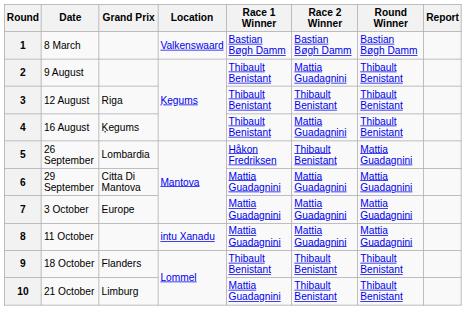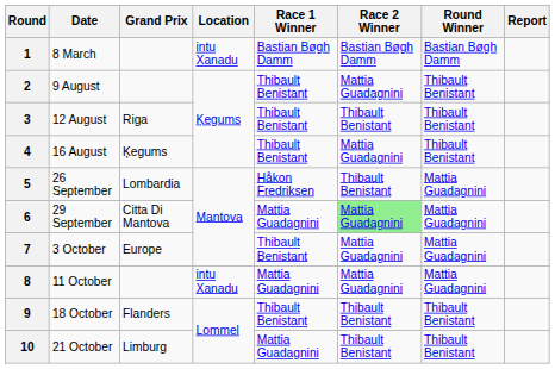 <table class="wikitable" style="font-size: 85%;">
 <tr>
 <th scope="col">Round</th>
 <th scope="col">Date</th>
 <th scope="col">Grand Prix</th>
 <th scope="col">Location</th>
 <th scope="col">Race 1 Winner</th>
 <th scope="col">Race 2 Winner</th>
 <th scope="col">Round Winner</th>
 <th scope="col">Report</th>
 </tr>
 <tr>
 <th scope="row">1</th>
 <td>8 March</td>
 <td></td>
-<td><a href='#'>Valkenswaard</a></td>
+<td><a href='#'>intu Xanadu</a></td>
 <td> <a href='#'>Bastian Bøgh Damm</a></td>
 <td> <a href='#'>Bastian Bøgh Damm</a></td>
 <td> <a href='#'>Bastian Bøgh Damm</a></td>
 <td></td>
 </tr>
 <tr>
 <th scope="row">2</th>
 <td>9 August</td>
 <td></td>
 <td rowspan=3><a href='#'>Ķegums</a></td>
 <td> <a href='#'>Thibault Benistant</a></td>
 <td> <a href='#'>Mattia Guadagnini</a></td>
 <td> <a href='#'>Thibault Benistant</a></td>
 <td></td>
 </tr>
 <tr>
 <th scope="row">3</th>
 <td>12 August</td>
 <td> Riga</td>
 <td> <a href='#'>Thibault Benistant</a></td>
 <td> <a href='#'>Thibault Benistant</a></td>
 <td> <a href='#'>Thibault Benistant</a></td>
 <td></td>
 </tr>
 <tr>
 <th scope="row">4</th>
 <td>16 August</td>
 <td> Ķegums</td>
 <td> <a href='#'>Thibault Benistant</a></td>
 <td> <a href='#'>Mattia Guadagnini</a></td>
 <td> <a href='#'>Thibault Benistant</a></td>
 <td></td>
 </tr>
 <tr>
 <th scope="row">5</th>
 <td>26 September</td>
 <td> Lombardia</td>
 <td rowspan=3><a href='#'>Mantova</a></td>
 <td> <a href='#'>Håkon Fredriksen</a></td>
 <td> <a href='#'>Thibault Benistant</a></td>
 <td> <a href='#'>Mattia Guadagnini</a></td>
 <td></td>
 </tr>
 <tr>
 <th scope="row">6</th>
 <td>29 September</td>
 <td> Citta Di Mantova</td>
 <td> <a href='#'>Mattia Guadagnini</a></td>
-<td> <a href='#'>Mattia Guadagnini</a></td>
+<td style="background: lightgreen;"> <a href='#'>Mattia Guadagnini</a></td>
 <td> <a href='#'>Mattia Guadagnini</a></td>
 <td></td>
 </tr>
 <tr>
 <th scope="row">7</th>
 <td>3 October</td>
 <td> Europe</td>
-<td> <a href='#'>Mattia Guadagnini</a></td>
+<td> <a href='#'>Thibault Benistant</a></td>
 <td> <a href='#'>Mattia Guadagnini</a></td>
 <td> <a href='#'>Mattia Guadagnini</a></td>
 <td></td>
 </tr>
 <tr>
 <th scope="row">8</th>
 <td>11 October</td>
 <td></td>
 <td><a href='#'>intu Xanadu</a></td>
 <td> <a href='#'>Mattia Guadagnini</a></td>
 <td> <a href='#'>Mattia Guadagnini</a></td>
 <td> <a href='#'>Mattia Guadagnini</a></td>
 <td></td>
 </tr>
 <tr>
 <th scope="row">9</th>
 <td>18 October</td>
 <td> Flanders</td>
 <td rowspan=2><a href='#'>Lommel</a></td>
 <td> <a href='#'>Thibault Benistant</a></td>
 <td> <a href='#'>Thibault Benistant</a></td>
 <td> <a href='#'>Thibault Benistant</a></td>
 <td></td>
 </tr>
 <tr>
 <th scope="row">10</th>
 <td>21 October</td>
 <td> Limburg</td>
 <td> <a href='#'>Mattia Guadagnini</a></td>
 <td> <a href='#'>Thibault Benistant</a></td>
 <td> <a href='#'>Thibault Benistant</a></td>
 <td></td>
 </tr>
 </table>
